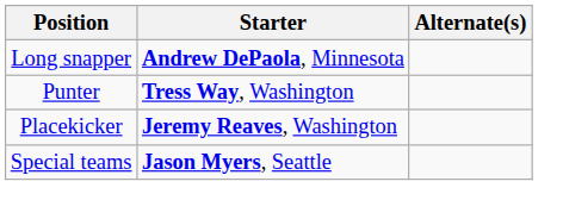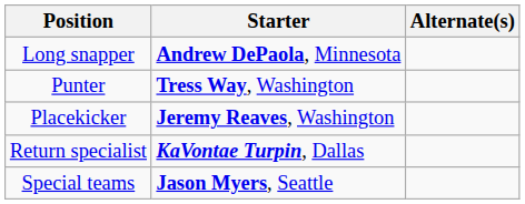 <table class="wikitable">
 <tr>
 <th>Position</th>
 <th>Starter</th>
 <th>Alternate(s)</th>
 </tr>
 <tr>
 <td style="text-align:center"><a href='#'>Long snapper</a></td>
 <td> <strong><a href='#'>Andrew DePaola</a></strong>, <a href='#'>Minnesota</a></td>
 <td></td>
 </tr>
 <tr>
 <td style="text-align:center"><a href='#'>Punter</a></td>
 <td> <strong><a href='#'>Tress Way</a></strong>, <a href='#'>Washington</a></td>
 <td></td>
 </tr>
 <tr>
 <td style="text-align:center"><a href='#'>Placekicker</a></td>
 <td> <strong><a href='#'>Jeremy Reaves</a></strong>, <a href='#'>Washington</a></td>
 <td></td>
 </tr>
 <tr>
+<td style="text-align:center"><a href='#'>Return specialist</a></td>
+<td> <strong><em><a href='#'>KaVontae Turpin</a></em></strong>, <a href='#'>Dallas</a></td>
+<td></td>
+</tr>
+<tr>
 <td style="text-align:center"><a href='#'>Special teams</a></td>
 <td> <strong><a href='#'>Jason Myers</a></strong>, <a href='#'>Seattle</a></td>
 <td></td>
 </tr>
 </table>
